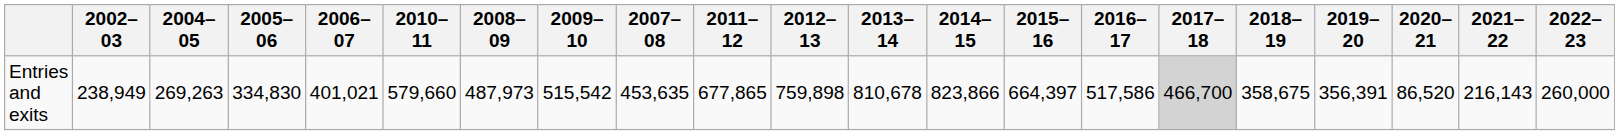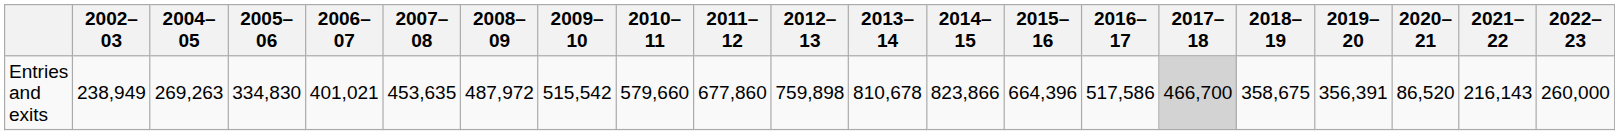 <table class="wikitable">
 <tr>
 <th></th>
 <th>2002–03</th>
 <th>2004–05</th>
 <th>2005–06</th>
 <th>2006–07</th>
-<th>2010–11</th>
+<th>2007–08</th>
 <th>2008–09</th>
 <th>2009–10</th>
-<th>2007–08</th>
+<th>2010–11</th>
 <th>2011–12</th>
 <th>2012–13</th>
 <th>2013–14</th>
 <th>2014–15</th>
 <th>2015–16</th>
 <th>2016–17</th>
 <th>2017–18</th>
 <th>2018–19</th>
 <th>2019–20</th>
 <th>2020–21</th>
 <th>2021–22</th>
 <th>2022–23</th>
 </tr>
 <tr>
 <td>Entries and exits</td>
 <td>238,949</td>
 <td>269,263</td>
 <td>334,830</td>
 <td>401,021</td>
+<td>453,635</td>
+<td>487,972</td>
+<td>515,542</td>
 <td>579,660</td>
-<td>487,973</td>
-<td>515,542</td>
-<td>453,635</td>
-<td>677,865</td>
+<td>677,860</td>
 <td>759,898</td>
 <td>810,678</td>
 <td>823,866</td>
-<td>664,397</td>
+<td>664,396</td>
 <td>517,586</td>
 <td style="background: lightgrey;">466,700</td>
 <td>358,675</td>
 <td>356,391</td>
 <td>86,520</td>
 <td>216,143</td>
 <td>260,000</td>
 </tr>
 </table>
